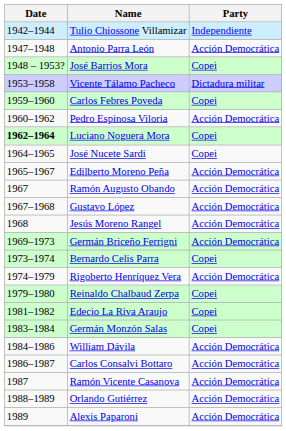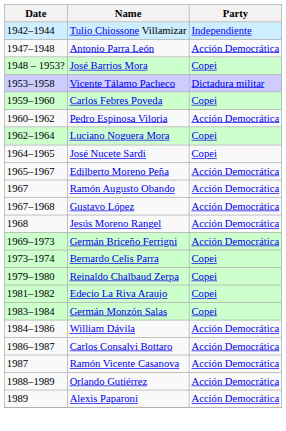 <table class="wikitable" style="font-size: 95%;">
 <tr>
 <th>Date</th>
 <th>Name</th>
 <th>Party</th>
 </tr>
 <tr align="left" bgcolor="#cceeff">
 <td>1942–1944</td>
 <td><a href='#'>Tulio Chiossone</a> Villamizar</td>
 <td><a href='#'>Independiente</a></td>
 </tr>
 <tr>
 <td>1947–1948</td>
 <td><a href='#'>Antonio Parra León</a></td>
 <td><a href='#'>Acción Democrática</a></td>
 </tr>
 <tr align="left" bgcolor="#CCFFCC">
 <td>1948 – 1953?</td>
 <td><a href='#'>José Barrios Mora</a></td>
 <td><a href='#'>Copei</a></td>
 </tr>
 <tr align="left" bgcolor="#ccccff">
 <td>1953–1958</td>
 <td><a href='#'>Vicente Tálamo Pacheco</a></td>
 <td><a href='#'>Dictadura militar</a></td>
 </tr>
 <tr align="left" bgcolor="#CCFFCC">
 <td>1959–1960</td>
 <td><a href='#'>Carlos Febres Poveda</a></td>
 <td><a href='#'>Copei</a></td>
 </tr>
 <tr>
 <td>1960–1962</td>
 <td><a href='#'>Pedro Espinosa Viloria</a></td>
 <td><a href='#'>Acción Democrática</a></td>
 </tr>
 <tr align="left" bgcolor="#CCFFCC">
-<td><strong>1962–1964</strong></td>
+<td>1962–1964</td>
 <td><a href='#'>Luciano Noguera Mora</a></td>
 <td><a href='#'>Copei</a></td>
 </tr>
 <tr>
 <td>1964–1965</td>
 <td><a href='#'>José Nucete Sardi</a></td>
 <td><a href='#'>Copei</a></td>
 </tr>
 <tr>
 <td>1965–1967</td>
 <td><a href='#'>Edilberto Moreno Peña</a></td>
 <td><a href='#'>Acción Democrática</a></td>
 </tr>
 <tr>
 <td>1967</td>
 <td><a href='#'>Ramón Augusto Obando</a></td>
 <td><a href='#'>Acción Democrática</a></td>
 </tr>
 <tr>
 <td>1967–1968</td>
 <td><a href='#'>Gustavo López</a></td>
 <td><a href='#'>Acción Democrática</a></td>
 </tr>
 <tr>
 <td>1968</td>
 <td><a href='#'>Jesús Moreno Rangel</a></td>
 <td><a href='#'>Acción Democrática</a></td>
 </tr>
 <tr align="left" bgcolor="#CCFFCC">
 <td>1969–1973</td>
 <td><a href='#'>Germán Briceño Ferrigni</a></td>
 <td><a href='#'>Acción Democrática</a></td>
 </tr>
 <tr align="left" bgcolor="#CCFFCC">
 <td>1973–1974</td>
 <td><a href='#'>Bernardo Celis Parra</a></td>
 <td><a href='#'>Copei</a></td>
-</tr>
-<tr>
-<td>1974–1979</td>
-<td><a href='#'>Rigoberto Henríquez Vera</a></td>
-<td><a href='#'>Acción Democrática</a></td>
 </tr>
 <tr align="left" bgcolor="#CCFFCC">
 <td>1979–1980</td>
 <td><a href='#'>Reinaldo Chalbaud Zerpa</a></td>
 <td><a href='#'>Copei</a></td>
 </tr>
 <tr align="left" bgcolor="#CCFFCC">
 <td>1981–1982</td>
 <td><a href='#'>Edecio La Riva Araujo</a></td>
 <td><a href='#'>Copei</a></td>
 </tr>
 <tr align="left" bgcolor="#CCFFCC">
 <td>1983–1984</td>
 <td><a href='#'>Germán Monzón Salas</a></td>
 <td><a href='#'>Copei</a></td>
 </tr>
 <tr>
 <td>1984–1986</td>
 <td><a href='#'>William Dávila</a></td>
 <td><a href='#'>Acción Democrática</a></td>
 </tr>
 <tr>
 <td>1986–1987</td>
 <td><a href='#'>Carlos Consalvi Bottaro</a></td>
 <td><a href='#'>Acción Democrática</a></td>
 </tr>
 <tr>
 <td>1987</td>
 <td><a href='#'>Ramón Vicente Casanova</a></td>
 <td><a href='#'>Acción Democrática</a></td>
 </tr>
 <tr>
 <td>1988–1989</td>
 <td><a href='#'>Orlando Gutiérrez</a></td>
 <td><a href='#'>Acción Democrática</a></td>
 </tr>
 <tr>
 <td>1989</td>
 <td><a href='#'>Alexis Paparoni</a></td>
 <td><a href='#'>Acción Democrática</a></td>
 </tr>
 <tr>
 </tr>
 </table>
